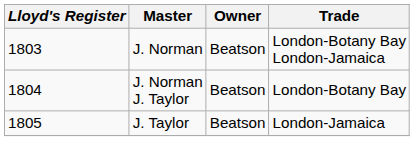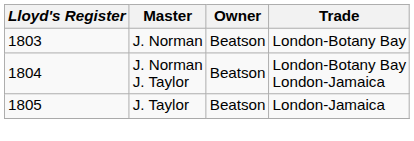 <table class="wikitable sortable" border="1">
 <tr>
 <th><em>Lloyd's Register</em></th>
 <th>Master</th>
 <th>Owner</th>
 <th>Trade</th>
 </tr>
 <tr>
 <td>1803</td>
 <td>J. Norman</td>
 <td>Beatson</td>
-<td>London-Botany Bay<br>London-Jamaica</td>
+<td>London-Botany Bay</td>
 </tr>
 <tr>
 <td>1804</td>
 <td>J. Norman<br>J. Taylor</td>
 <td>Beatson</td>
-<td>London-Botany Bay</td>
+<td>London-Botany Bay<br>London-Jamaica</td>
 </tr>
 <tr>
 <td>1805</td>
 <td>J. Taylor</td>
 <td>Beatson</td>
 <td>London-Jamaica</td>
 </tr>
 <tr>
 </tr>
 </table>
